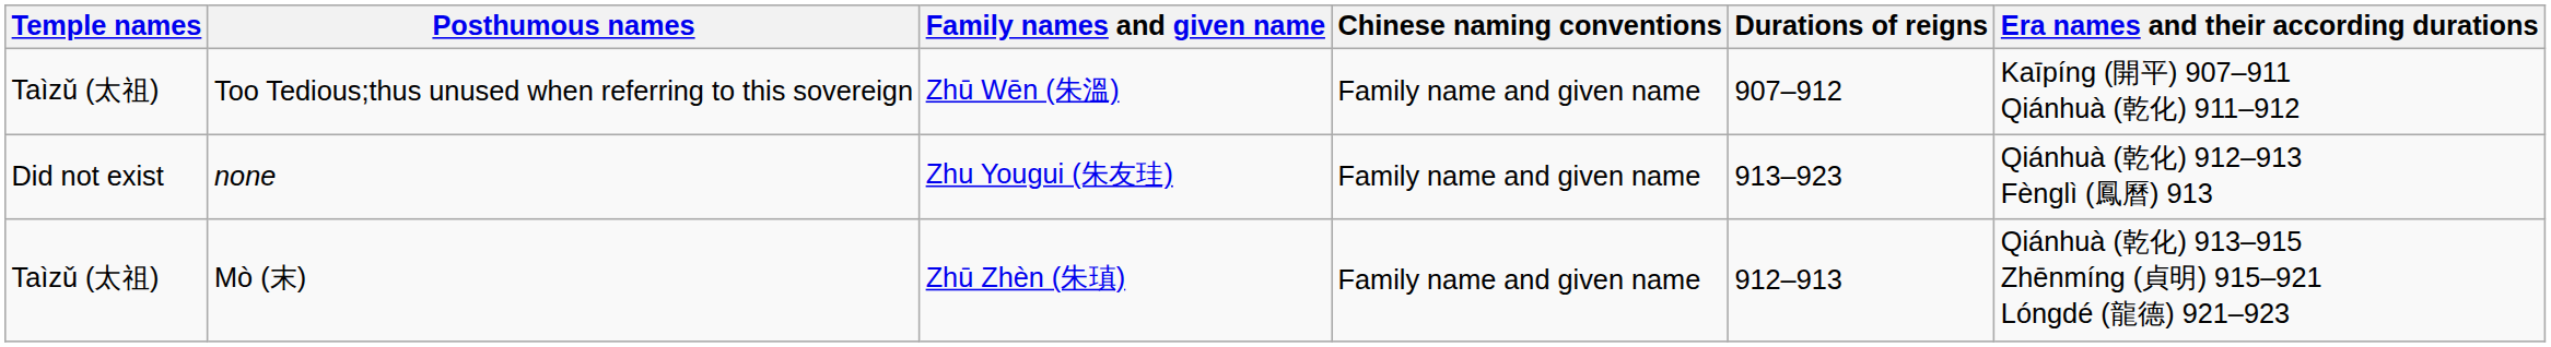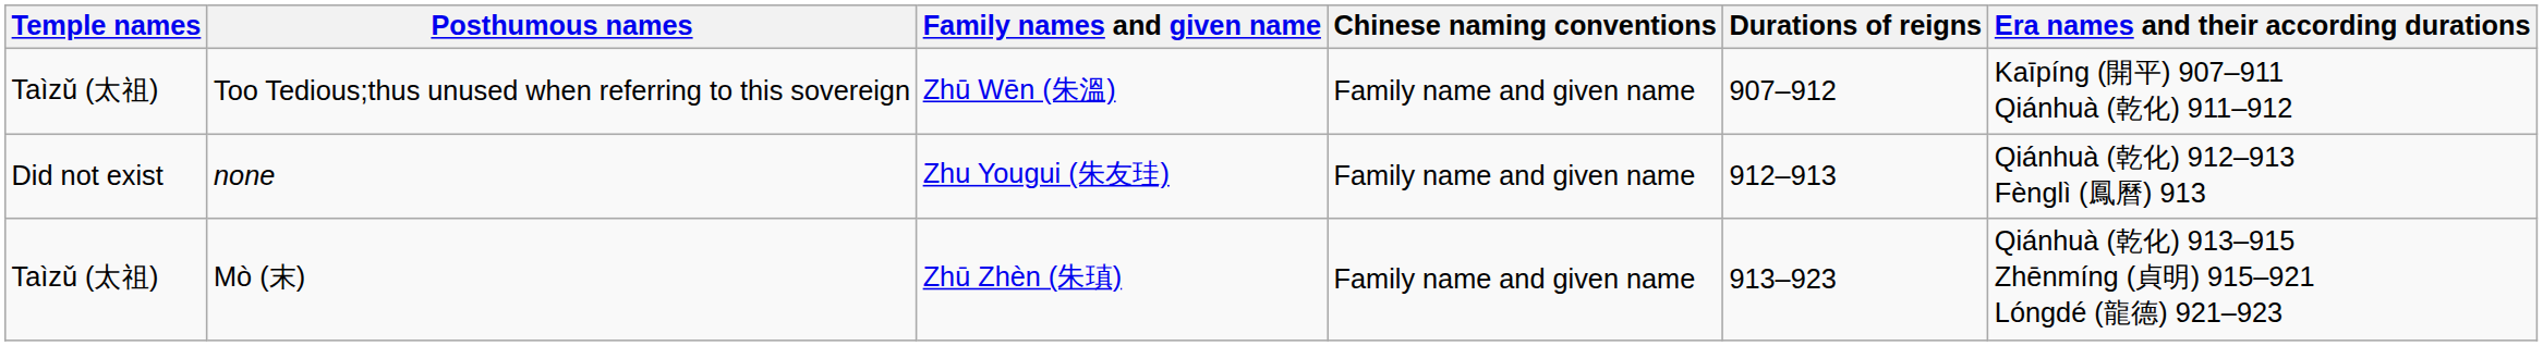 <table class="wikitable">
 <tr>
 <th><a href='#'>Temple names</a></th>
 <th><a href='#'>Posthumous names</a></th>
 <th><a href='#'>Family names</a> and <a href='#'>given name</a></th>
 <th>Chinese naming conventions</th>
 <th>Durations of reigns</th>
 <th><a href='#'>Era names</a> and their according durations</th>
 </tr>
 <tr>
 <td>Taìzǔ (太祖)</td>
 <td>Too Tedious;thus unused when referring to this sovereign</td>
 <td><a href='#'>Zhū Wēn (朱溫)</a></td>
 <td>Family name and given name</td>
 <td>907–912</td>
 <td>Kaīpíng (開平) 907–911<br> Qiánhuà (乾化) 911–912</td>
 </tr>
 <tr>
 <td>Did not exist</td>
 <td><em>none</em></td>
 <td><a href='#'>Zhu Yougui (朱友珪)</a></td>
 <td>Family name and given name</td>
-<td>913–923</td>
+<td>912–913</td>
 <td>Qiánhuà (乾化) 912–913<br> Fènglì (鳳曆) 913</td>
 </tr>
 <tr>
 <td>Taìzǔ (太祖)</td>
 <td>Mò (末)</td>
 <td><a href='#'>Zhū Zhèn (朱瑱)</a></td>
 <td>Family name and given name</td>
-<td>912–913</td>
+<td>913–923</td>
 <td>Qiánhuà (乾化) 913–915<br> Zhēnmíng (貞明) 915–921<br> Lóngdé (龍德) 921–923</td>
 </tr>
 </table>
